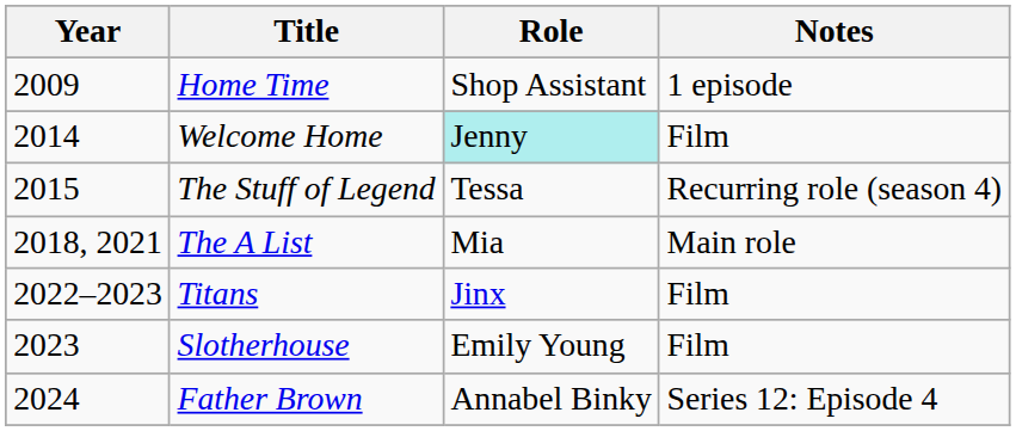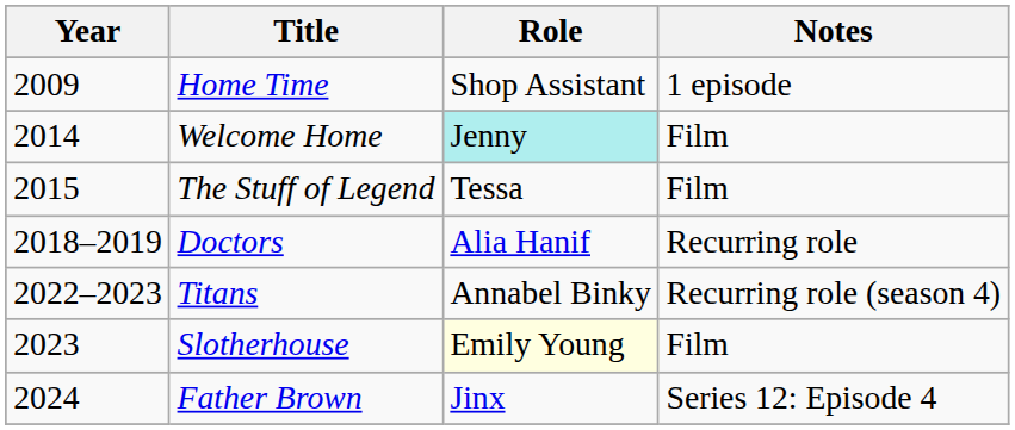 <table class="wikitable sortable">
 <tr>
 <th>Year</th>
 <th>Title</th>
 <th>Role</th>
 <th class="unsortable">Notes</th>
 </tr>
 <tr>
 <td>2009</td>
 <td><em><a href='#'>Home Time</a></em></td>
 <td>Shop Assistant</td>
 <td>1 episode</td>
 </tr>
 <tr>
 <td>2014</td>
 <td><em>Welcome Home</em></td>
 <td style="background: paleturquoise;">Jenny</td>
 <td>Film</td>
 </tr>
 <tr>
 <td>2015</td>
 <td><em>The Stuff of Legend</em></td>
 <td>Tessa</td>
-<td>Recurring role (season 4)</td>
+<td>Film</td>
 </tr>
 <tr>
-<td>2018, 2021</td>
-<td><em><a href='#'>The A List</a></em></td>
-<td>Mia</td>
-<td>Main role</td>
+<td>2018–2019</td>
+<td><em><a href='#'>Doctors</a></em></td>
+<td><a href='#'>Alia Hanif</a></td>
+<td>Recurring role</td>
 </tr>
 <tr>
 <td>2022–2023</td>
 <td><em><a href='#'>Titans</a></em></td>
-<td><a href='#'>Jinx</a></td>
-<td>Film</td>
+<td>Annabel Binky</td>
+<td>Recurring role (season 4)</td>
 </tr>
 <tr>
 <td>2023</td>
 <td><em><a href='#'>Slotherhouse</a></em></td>
-<td>Emily Young</td>
+<td style="background: lightyellow;">Emily Young</td>
 <td>Film</td>
 </tr>
 <tr>
 <td>2024</td>
 <td><em><a href='#'>Father Brown</a></em></td>
-<td>Annabel Binky</td>
+<td><a href='#'>Jinx</a></td>
 <td>Series 12: Episode 4</td>
 </tr>
 </table>
